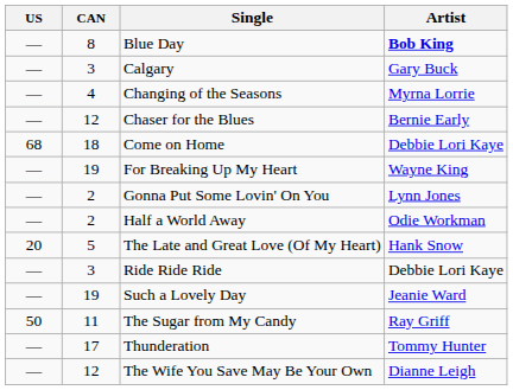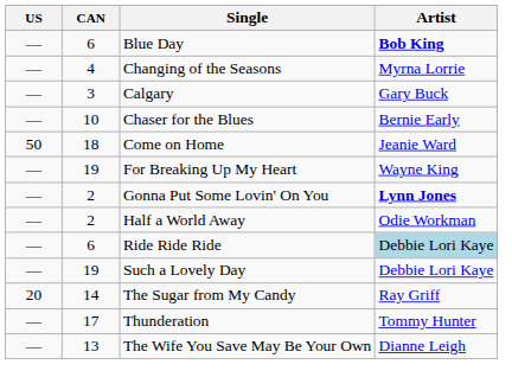 <table class="wikitable sortable">
 <tr>
 <th width="50"><small>US</small></th>
 <th width="50"><small>CAN</small></th>
 <th>Single</th>
 <th>Artist</th>
 </tr>
 <tr>
 <td align="center">—</td>
-<td align="center">8</td>
+<td align="center">6</td>
 <td>Blue Day</td>
 <td><strong><a href='#'>Bob King</a></strong></td>
+</tr>
+<tr>
+<td align="center">—</td>
+<td align="center">4</td>
+<td>Changing of the Seasons</td>
+<td><a href='#'>Myrna Lorrie</a></td>
 </tr>
 <tr>
 <td align="center">—</td>
 <td align="center">3</td>
 <td>Calgary</td>
 <td><a href='#'>Gary Buck</a></td>
 </tr>
 <tr>
 <td align="center">—</td>
-<td align="center">4</td>
-<td>Changing of the Seasons</td>
-<td><a href='#'>Myrna Lorrie</a></td>
-</tr>
-<tr>
-<td align="center">—</td>
-<td align="center">12</td>
+<td align="center">10</td>
 <td>Chaser for the Blues</td>
 <td><a href='#'>Bernie Early</a></td>
 </tr>
 <tr>
-<td align="center">68</td>
+<td align="center">50</td>
 <td align="center">18</td>
 <td>Come on Home</td>
-<td><a href='#'>Debbie Lori Kaye</a></td>
+<td><a href='#'>Jeanie Ward</a></td>
 </tr>
 <tr>
 <td align="center">—</td>
 <td align="center">19</td>
 <td>For Breaking Up My Heart</td>
 <td><a href='#'>Wayne King</a></td>
 </tr>
 <tr>
 <td align="center">—</td>
 <td align="center">2</td>
 <td>Gonna Put Some Lovin' On You</td>
-<td><a href='#'>Lynn Jones</a></td>
+<td><strong><a href='#'>Lynn Jones</a></strong></td>
 </tr>
 <tr>
 <td align="center">—</td>
 <td align="center">2</td>
 <td>Half a World Away</td>
 <td><a href='#'>Odie Workman</a></td>
 </tr>
 <tr>
-<td align="center">20</td>
-<td align="center">5</td>
-<td>The Late and Great Love (Of My Heart)</td>
-<td><a href='#'>Hank Snow</a></td>
-</tr>
-<tr>
 <td align="center">—</td>
-<td align="center">3</td>
+<td align="center">6</td>
 <td>Ride Ride Ride</td>
-<td>Debbie Lori Kaye</td>
+<td style="background: lightblue;">Debbie Lori Kaye</td>
 </tr>
 <tr>
 <td align="center">—</td>
 <td align="center">19</td>
 <td>Such a Lovely Day</td>
-<td><a href='#'>Jeanie Ward</a></td>
+<td><a href='#'>Debbie Lori Kaye</a></td>
 </tr>
 <tr>
-<td align="center">50</td>
-<td align="center">11</td>
+<td align="center">20</td>
+<td align="center">14</td>
 <td>The Sugar from My Candy</td>
 <td><a href='#'>Ray Griff</a></td>
 </tr>
 <tr>
 <td align="center">—</td>
 <td align="center">17</td>
 <td>Thunderation</td>
 <td><a href='#'>Tommy Hunter</a></td>
 </tr>
 <tr>
 <td align="center">—</td>
-<td align="center">12</td>
+<td align="center">13</td>
 <td>The Wife You Save May Be Your Own</td>
 <td><a href='#'>Dianne Leigh</a></td>
 </tr>
 </table>
